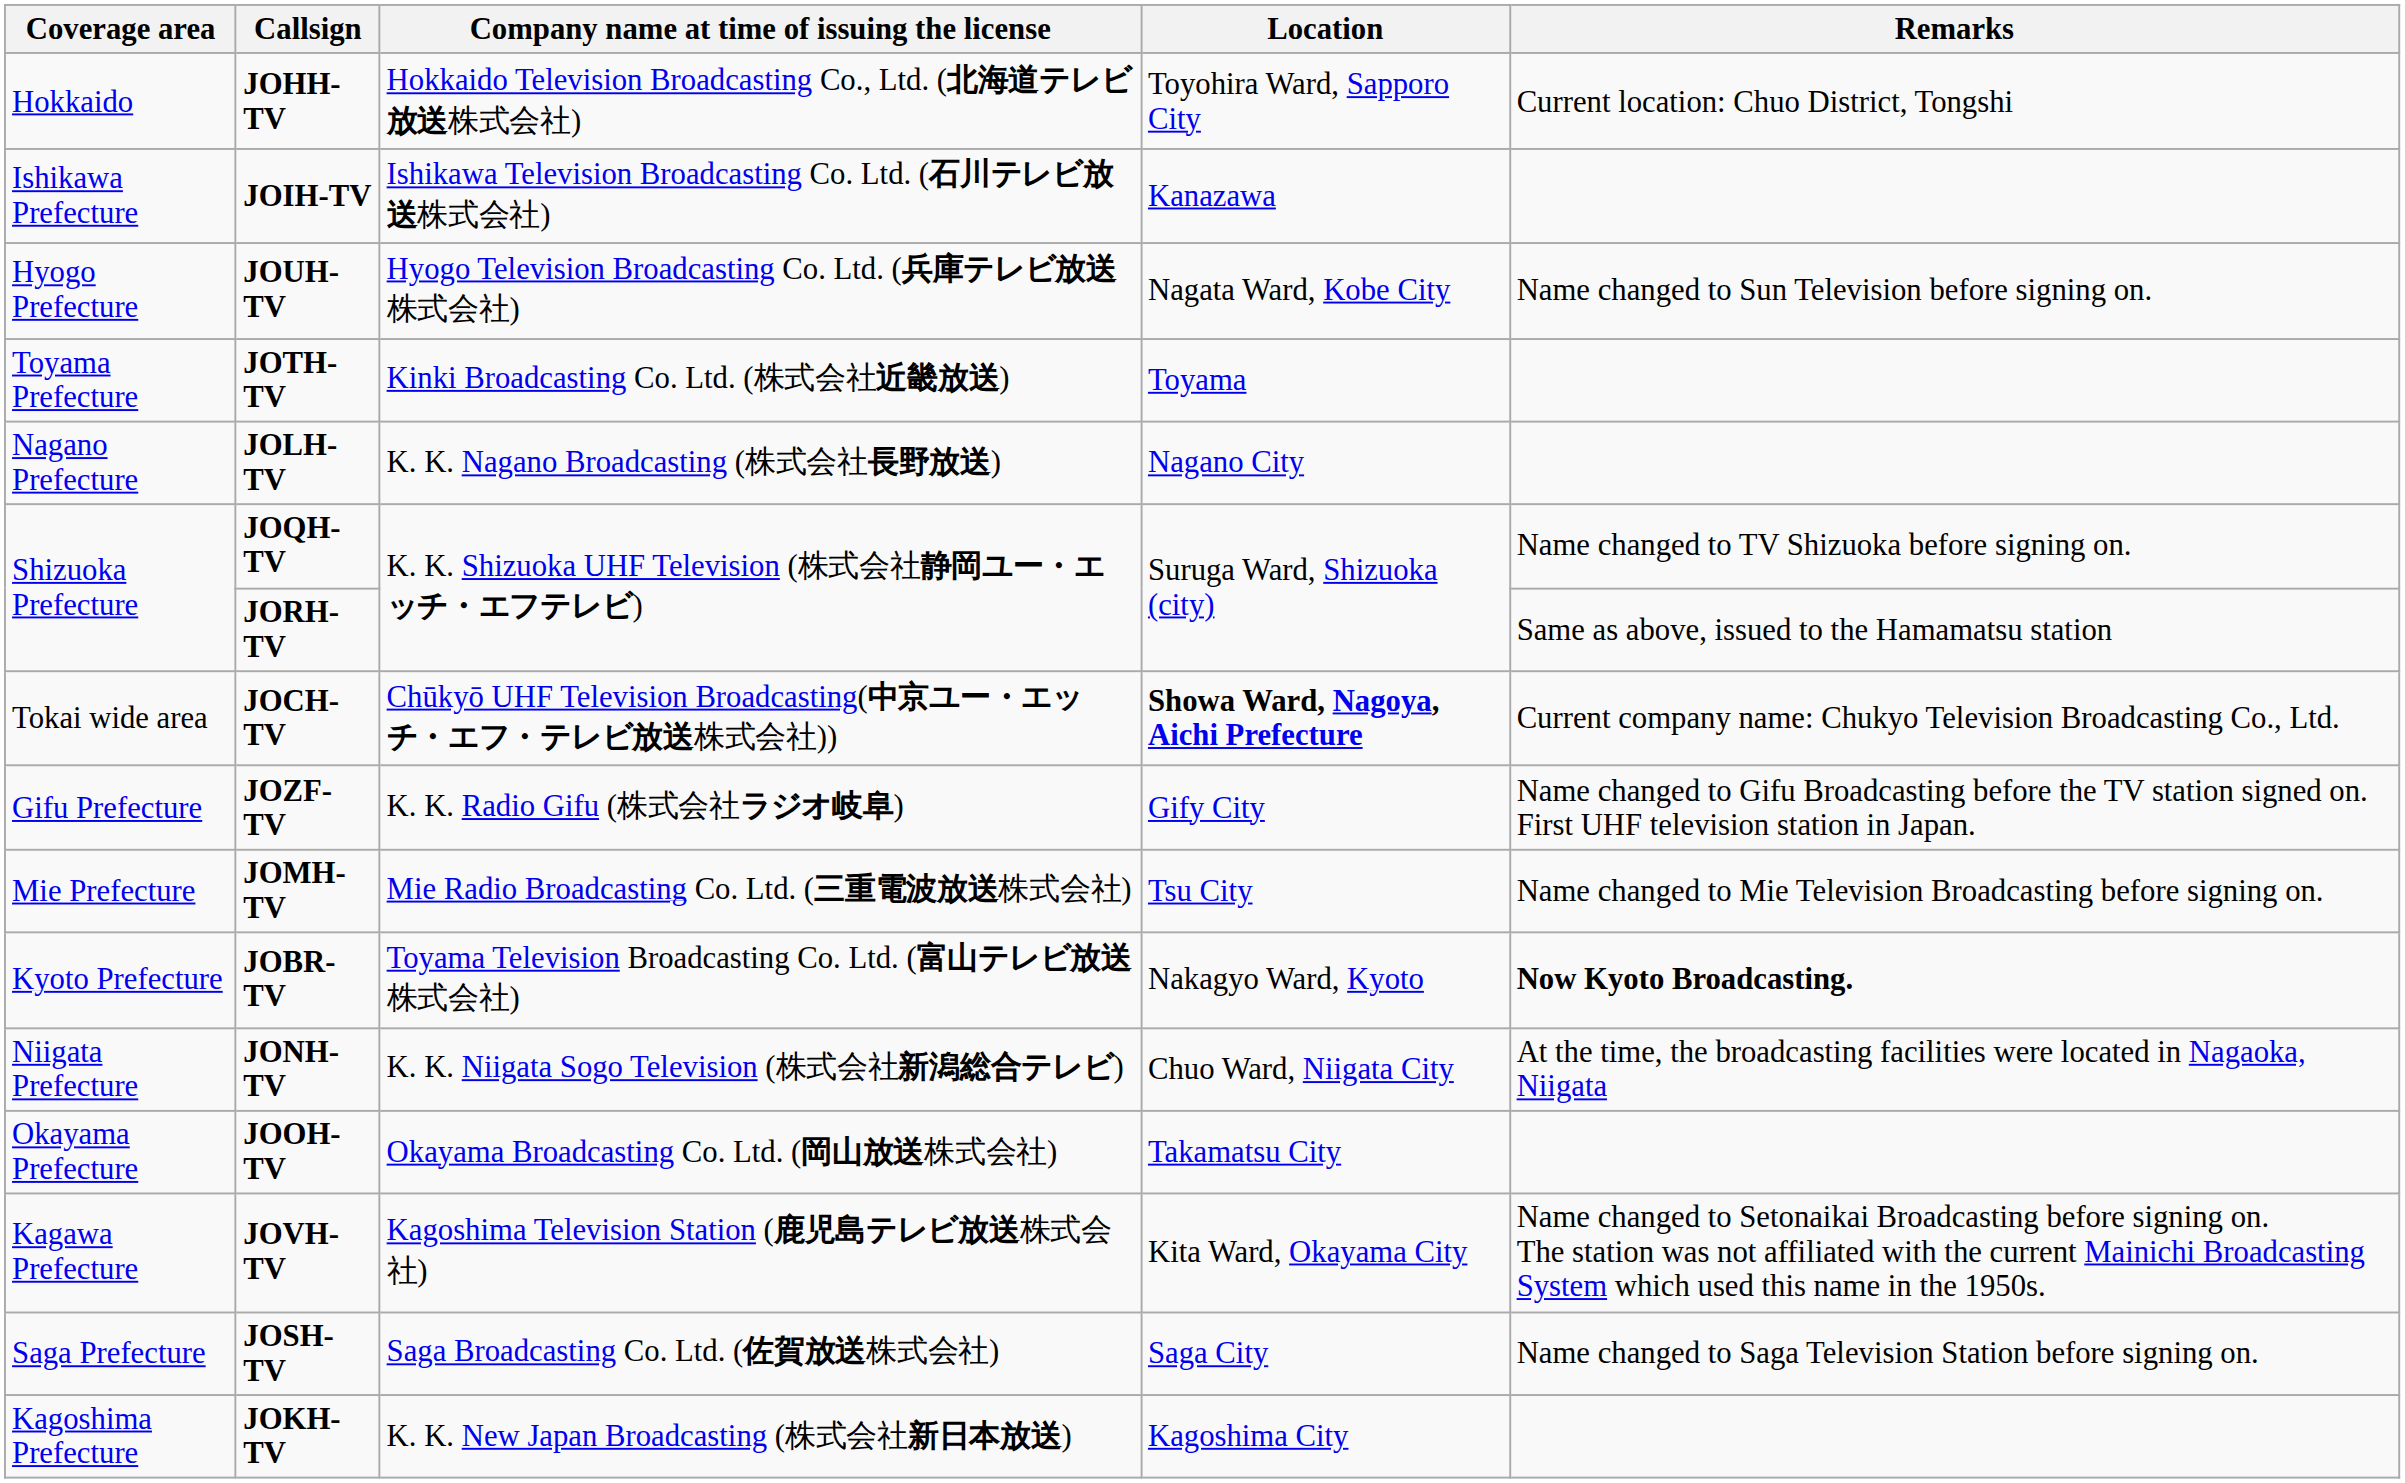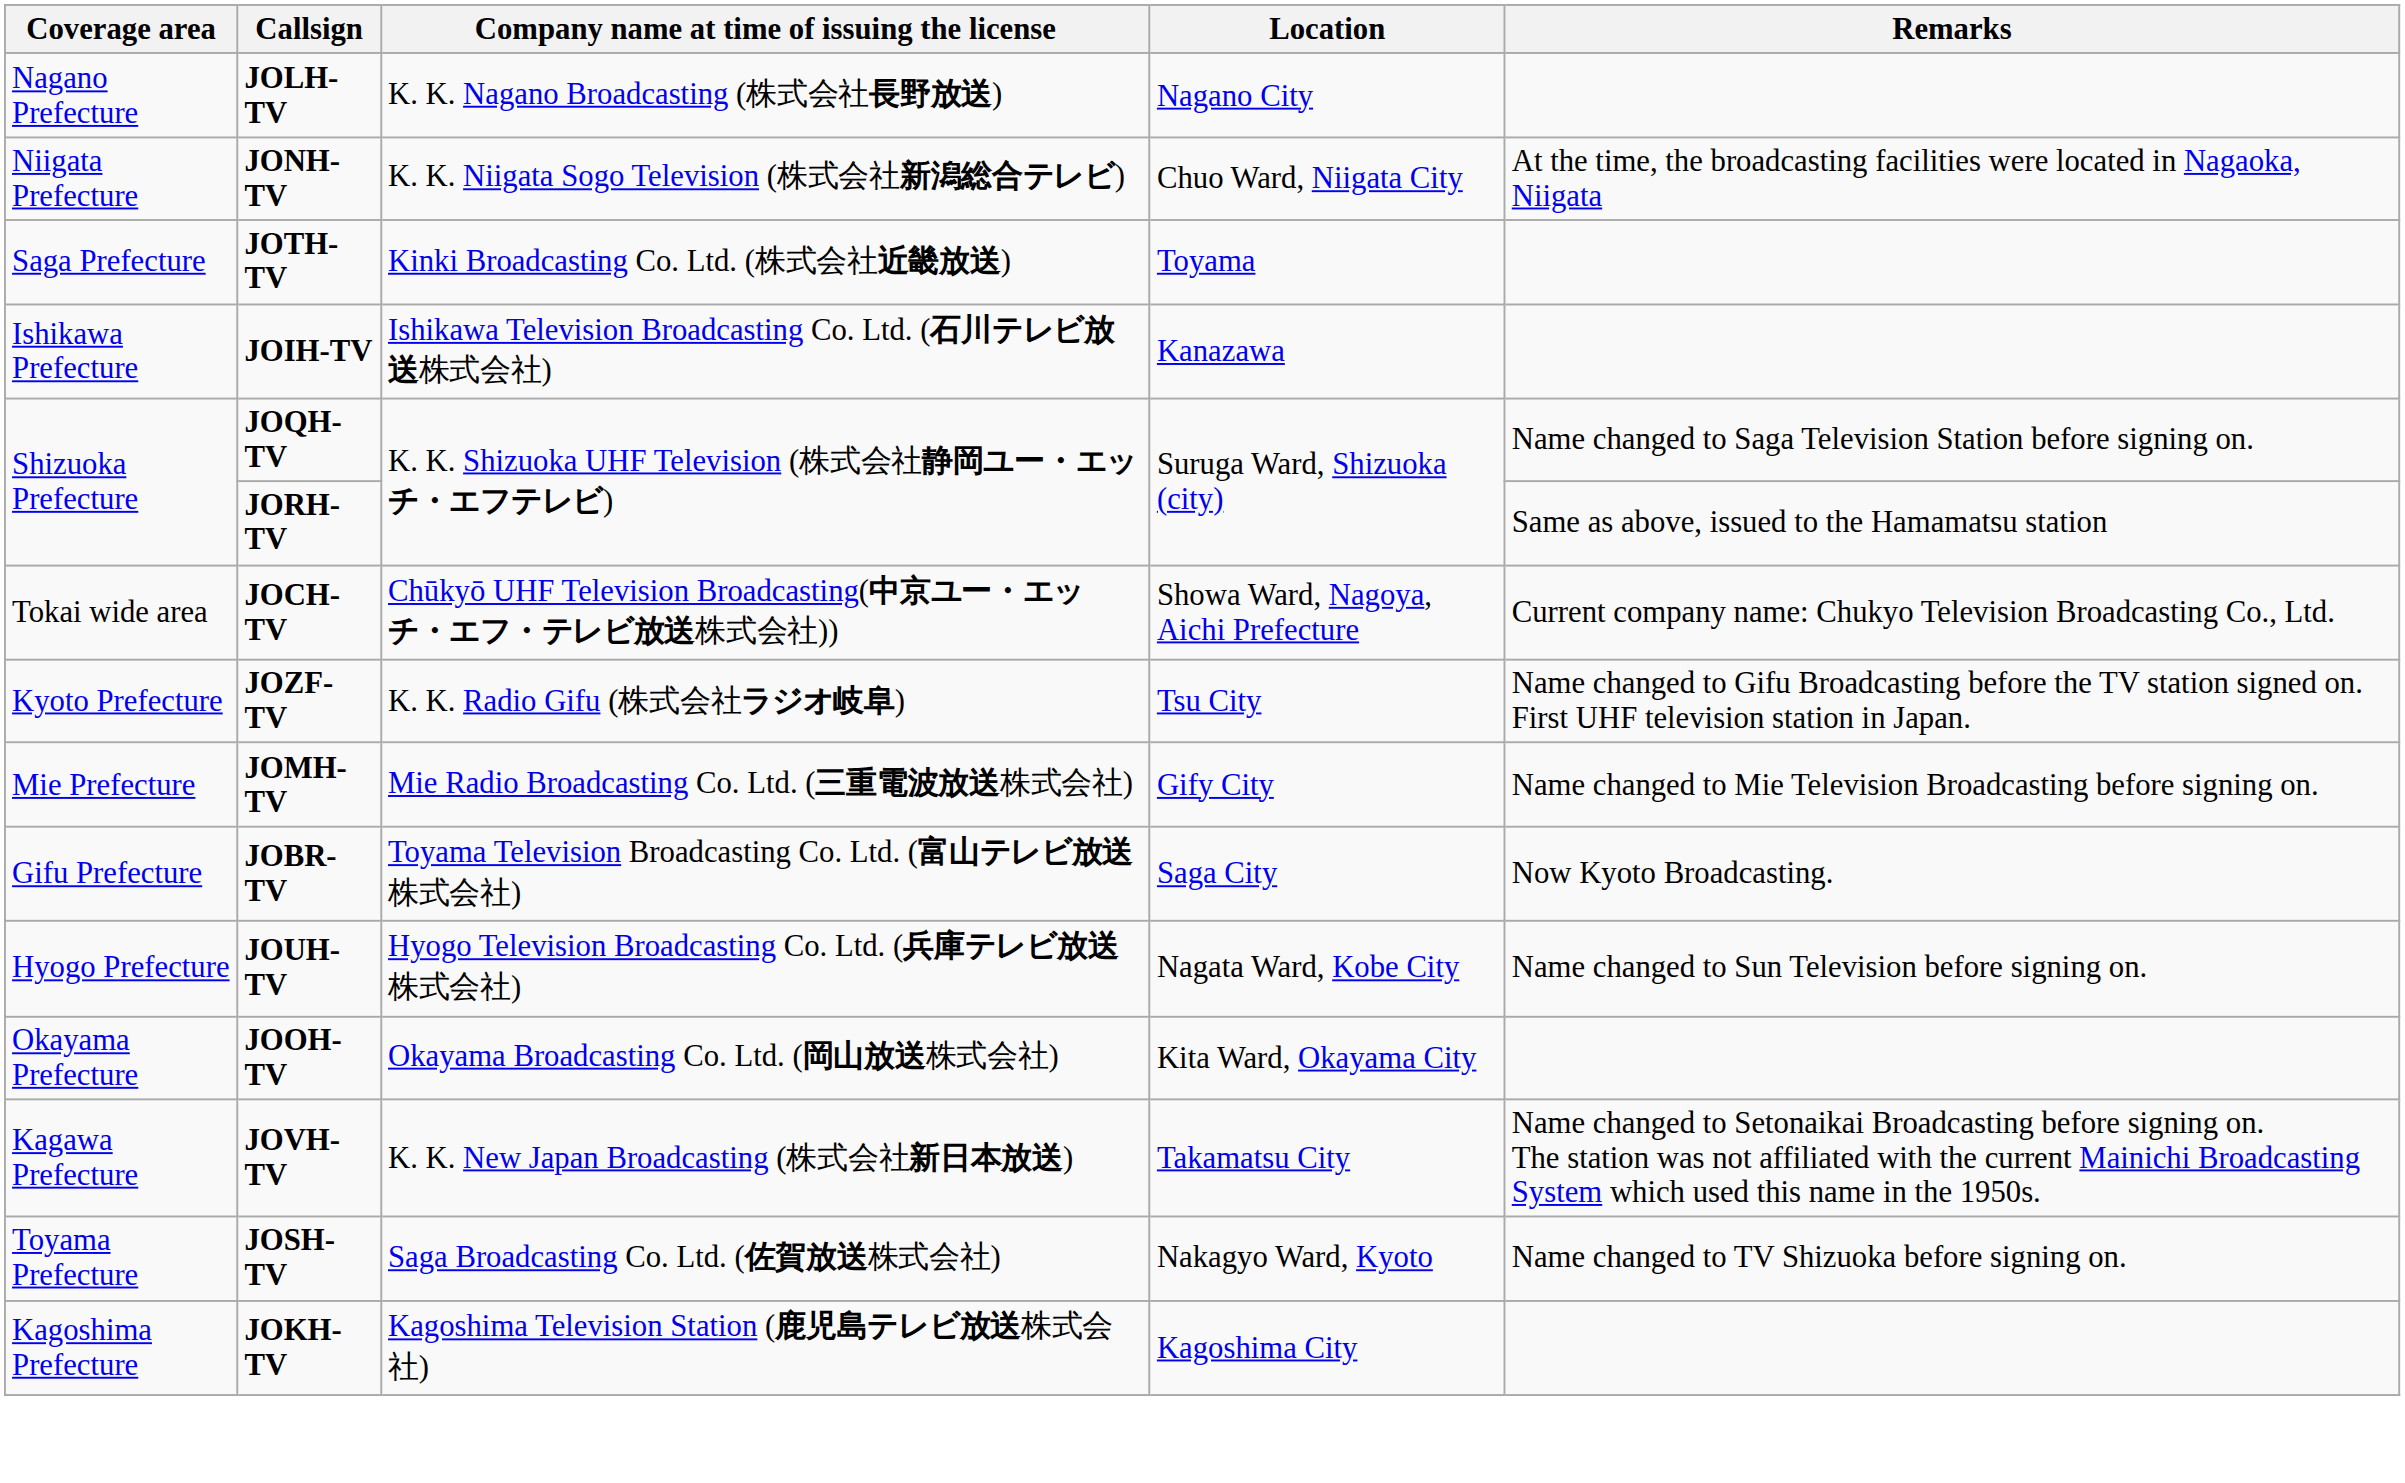 <table class="wikitable">
 <tr>
 <th>Coverage area</th>
 <th>Callsign</th>
 <th>Company name at time of issuing the license</th>
 <th>Location</th>
 <th>Remarks</th>
 </tr>
 <tr>
-<td><a href='#'>Hokkaido</a></td>
-<td><strong>JOHH-TV</strong></td>
-<td><a href='#'>Hokkaido Television Broadcasting</a> Co., Ltd. (<strong>北海道テレビ放送</strong>株式会社)</td>
-<td>Toyohira Ward, <a href='#'>Sapporo City</a></td>
-<td>Current location: Chuo District, Tongshi</td>
+<td><a href='#'>Nagano Prefecture</a></td>
+<td><strong>JOLH-TV</strong></td>
+<td>K. K. <a href='#'>Nagano Broadcasting</a> (株式会社<strong>長野放送</strong>)</td>
+<td><a href='#'>Nagano City</a></td>
+<td></td>
+</tr>
+<tr>
+<td><a href='#'>Niigata Prefecture</a></td>
+<td><strong>JONH-TV</strong></td>
+<td>K. K. <a href='#'>Niigata Sogo Television</a> (株式会社<strong>新潟総合テレビ</strong>)</td>
+<td>Chuo Ward, <a href='#'>Niigata City</a></td>
+<td>At the time, the broadcasting facilities were located in <a href='#'>Nagaoka, Niigata</a></td>
+</tr>
+<tr>
+<td><a href='#'>Saga Prefecture</a></td>
+<td><strong>JOTH-TV</strong></td>
+<td><a href='#'>Kinki Broadcasting</a> Co. Ltd. (株式会社<strong>近畿放送</strong>)</td>
+<td><a href='#'>Toyama</a></td>
+<td></td>
 </tr>
 <tr>
 <td><a href='#'>Ishikawa Prefecture</a></td>
 <td><strong>JOIH-TV</strong></td>
 <td><a href='#'>Ishikawa Television Broadcasting</a> Co. Ltd. (<strong>石川テレビ放送</strong>株式会社)</td>
 <td><a href='#'>Kanazawa</a></td>
 <td></td>
 </tr>
 <tr>
-<td><a href='#'>Hyogo Prefecture</a></td>
-<td><strong>JOUH-TV</strong></td>
-<td><a href='#'>Hyogo Television Broadcasting</a> Co. Ltd. (<strong>兵庫テレビ放送</strong>株式会社)</td>
-<td>Nagata Ward, <a href='#'>Kobe City</a></td>
-<td>Name changed to Sun Television before signing on.</td>
-</tr>
-<tr>
-<td><a href='#'>Toyama Prefecture</a></td>
-<td><strong>JOTH-TV</strong></td>
-<td><a href='#'>Kinki Broadcasting</a> Co. Ltd. (株式会社<strong>近畿放送</strong>)</td>
-<td><a href='#'>Toyama</a></td>
-<td></td>
-</tr>
-<tr>
-<td><a href='#'>Nagano Prefecture</a></td>
-<td><strong>JOLH-TV</strong></td>
-<td>K. K. <a href='#'>Nagano Broadcasting</a> (株式会社<strong>長野放送</strong>)</td>
-<td><a href='#'>Nagano City</a></td>
-<td></td>
-</tr>
-<tr>
 <td rowspan="2"><a href='#'>Shizuoka Prefecture</a></td>
 <td><strong>JOQH-TV</strong></td>
 <td rowspan="2">K. K. <a href='#'>Shizuoka UHF Television</a> (株式会社<strong>静岡ユー・エッチ・エフテレビ</strong>)</td>
 <td rowspan="2">Suruga Ward, <a href='#'>Shizuoka (city)</a></td>
-<td>Name changed to TV Shizuoka before signing on.</td>
+<td>Name changed to Saga Television Station before signing on.</td>
 </tr>
 <tr>
 <td><strong>JORH-TV</strong></td>
 <td>Same as above, issued to the Hamamatsu station</td>
 </tr>
 <tr>
 <td>Tokai wide area</td>
 <td><strong>JOCH-TV</strong></td>
 <td><a href='#'>Chūkyō UHF Television Broadcasting</a>(<strong>中京ユー・エッチ・エフ・テレビ放送</strong>株式会社))</td>
-<td><strong>Showa Ward, <a href='#'>Nagoya</a>, <a href='#'>Aichi Prefecture</a></strong></td>
+<td>Showa Ward, <a href='#'>Nagoya</a>, <a href='#'>Aichi Prefecture</a></td>
 <td>Current company name: Chukyo Television Broadcasting Co., Ltd.</td>
 </tr>
 <tr>
-<td><a href='#'>Gifu Prefecture</a></td>
+<td><a href='#'>Kyoto Prefecture</a></td>
 <td><strong>JOZF-TV</strong></td>
 <td>K. K. <a href='#'>Radio Gifu</a> (株式会社<strong>ラジオ岐阜</strong>)</td>
-<td><a href='#'>Gify City</a></td>
+<td><a href='#'>Tsu City</a></td>
 <td>Name changed to Gifu Broadcasting before the TV station signed on. First UHF television station in Japan.</td>
 </tr>
 <tr>
 <td><a href='#'>Mie Prefecture</a></td>
 <td><strong>JOMH-TV</strong></td>
 <td><a href='#'>Mie Radio Broadcasting</a> Co. Ltd. (<strong>三重電波放送</strong>株式会社)</td>
-<td><a href='#'>Tsu City</a></td>
+<td><a href='#'>Gify City</a></td>
 <td>Name changed to Mie Television Broadcasting before signing on.</td>
 </tr>
 <tr>
-<td><a href='#'>Kyoto Prefecture</a></td>
+<td><a href='#'>Gifu Prefecture</a></td>
 <td><strong>JOBR-TV</strong></td>
 <td><a href='#'>Toyama Television</a> Broadcasting Co. Ltd. (<strong>富山テレビ放送</strong>株式会社)</td>
-<td>Nakagyo Ward, <a href='#'>Kyoto</a></td>
-<td><strong>Now Kyoto Broadcasting.</strong></td>
+<td><a href='#'>Saga City</a></td>
+<td>Now Kyoto Broadcasting.</td>
 </tr>
 <tr>
-<td><a href='#'>Niigata Prefecture</a></td>
-<td><strong>JONH-TV</strong></td>
-<td>K. K. <a href='#'>Niigata Sogo Television</a> (株式会社<strong>新潟総合テレビ</strong>)</td>
-<td>Chuo Ward, <a href='#'>Niigata City</a></td>
-<td>At the time, the broadcasting facilities were located in <a href='#'>Nagaoka, Niigata</a></td>
+<td><a href='#'>Hyogo Prefecture</a></td>
+<td><strong>JOUH-TV</strong></td>
+<td><a href='#'>Hyogo Television Broadcasting</a> Co. Ltd. (<strong>兵庫テレビ放送</strong>株式会社)</td>
+<td>Nagata Ward, <a href='#'>Kobe City</a></td>
+<td>Name changed to Sun Television before signing on.</td>
 </tr>
 <tr>
 <td><a href='#'>Okayama Prefecture</a></td>
 <td><strong>JOOH-TV</strong></td>
 <td><a href='#'>Okayama Broadcasting</a> Co. Ltd. (<strong>岡山放送</strong>株式会社)</td>
-<td><a href='#'>Takamatsu City</a></td>
+<td>Kita Ward, <a href='#'>Okayama City</a></td>
 <td></td>
 </tr>
 <tr>
 <td><a href='#'>Kagawa Prefecture</a></td>
 <td><strong>JOVH-TV</strong></td>
-<td><a href='#'>Kagoshima Television Station</a> (<strong>鹿児島テレビ放送</strong>株式会社)</td>
-<td>Kita Ward, <a href='#'>Okayama City</a></td>
+<td>K. K. <a href='#'>New Japan Broadcasting</a> (株式会社<strong>新日本放送</strong>)</td>
+<td><a href='#'>Takamatsu City</a></td>
 <td>Name changed to Setonaikai Broadcasting before signing on.<br>The station was not affiliated with the current <a href='#'>Mainichi Broadcasting System</a> which used this name in the 1950s.</td>
 </tr>
 <tr>
-<td><a href='#'>Saga Prefecture</a></td>
+<td><a href='#'>Toyama Prefecture</a></td>
 <td><strong>JOSH-TV</strong></td>
 <td><a href='#'>Saga Broadcasting</a> Co. Ltd. (<strong>佐賀放送</strong>株式会社)</td>
-<td><a href='#'>Saga City</a></td>
-<td>Name changed to Saga Television Station before signing on.</td>
+<td>Nakagyo Ward, <a href='#'>Kyoto</a></td>
+<td>Name changed to TV Shizuoka before signing on.</td>
 </tr>
 <tr>
 <td><a href='#'>Kagoshima Prefecture</a></td>
 <td><strong>JOKH-TV</strong></td>
-<td>K. K. <a href='#'>New Japan Broadcasting</a> (株式会社<strong>新日本放送</strong>)</td>
+<td><a href='#'>Kagoshima Television Station</a> (<strong>鹿児島テレビ放送</strong>株式会社)</td>
 <td><a href='#'>Kagoshima City</a></td>
 <td></td>
 </tr>
 </table>
